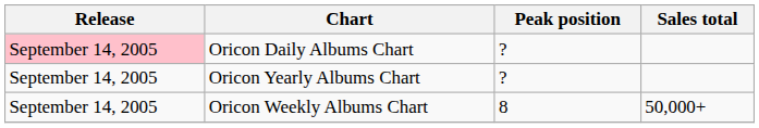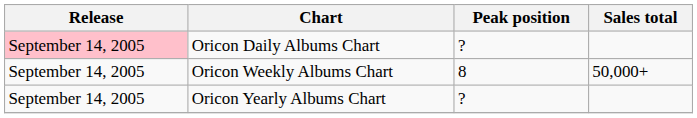 <table class="wikitable" width="650px">
 <tr>
 <th>Release</th>
 <th>Chart</th>
 <th>Peak position</th>
 <th>Sales total</th>
 </tr>
 <tr>
 <td style="background: pink;">September 14, 2005</td>
 <td>Oricon Daily Albums Chart</td>
 <td>?</td>
 <td></td>
 </tr>
 <tr>
 <td>September 14, 2005</td>
+<td>Oricon Weekly Albums Chart</td>
+<td>8</td>
+<td>50,000+</td>
+</tr>
+<tr>
+<td>September 14, 2005</td>
 <td>Oricon Yearly Albums Chart</td>
 <td>?</td>
 <td></td>
 </tr>
 <tr>
-<td>September 14, 2005</td>
-<td>Oricon Weekly Albums Chart</td>
-<td>8</td>
-<td>50,000+</td>
-</tr>
-<tr>
 </tr>
 </table>
